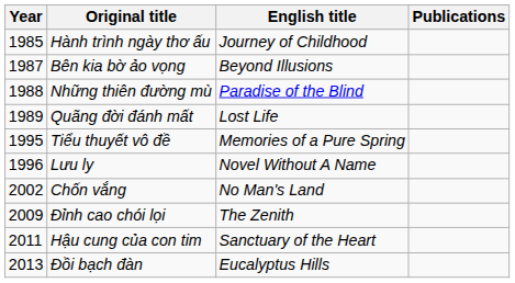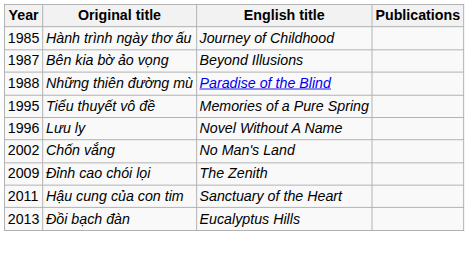 <table class="wikitable">
 <tr>
 <th>Year</th>
 <th>Original title</th>
 <th>English title</th>
 <th>Publications</th>
 </tr>
 <tr>
 <td>1985</td>
 <td><em>Hành trình ngày thơ ấu</em></td>
 <td><em>Journey of Childhood</em></td>
 <td></td>
 </tr>
 <tr>
 <td>1987</td>
 <td><em>Bên kia bờ ảo vọng</em></td>
 <td><em>Beyond Illusions</em></td>
 <td></td>
 </tr>
 <tr>
 <td>1988</td>
 <td><em>Những thiên đường mù</em></td>
 <td><em><a href='#'>Paradise of the Blind</a></em></td>
-<td></td>
-</tr>
-<tr>
-<td>1989</td>
-<td><em>Quãng đời đánh mất</em></td>
-<td><em>Lost Life</em></td>
 <td></td>
 </tr>
 <tr>
 <td>1995</td>
 <td><em>Tiểu thuyết vô đề</em></td>
 <td><em>Memories of a Pure Spring</em></td>
 <td></td>
 </tr>
 <tr>
 <td>1996</td>
 <td><em>Lưu ly</em></td>
 <td><em>Novel Without A Name</em></td>
 <td></td>
 </tr>
 <tr>
 <td>2002</td>
 <td><em>Chốn vắng</em></td>
 <td><em>No Man's Land</em></td>
 <td></td>
 </tr>
 <tr>
 <td>2009</td>
 <td><em>Đỉnh cao chói lọi</em></td>
 <td><em>The Zenith</em></td>
 <td></td>
 </tr>
 <tr>
 <td>2011</td>
 <td><em>Hậu cung của con tim</em></td>
 <td><em>Sanctuary of the Heart</em></td>
 <td></td>
 </tr>
 <tr>
 <td>2013</td>
 <td><em>Đồi bạch đàn</em></td>
 <td><em>Eucalyptus Hills</em></td>
 <td></td>
 </tr>
 </table>
